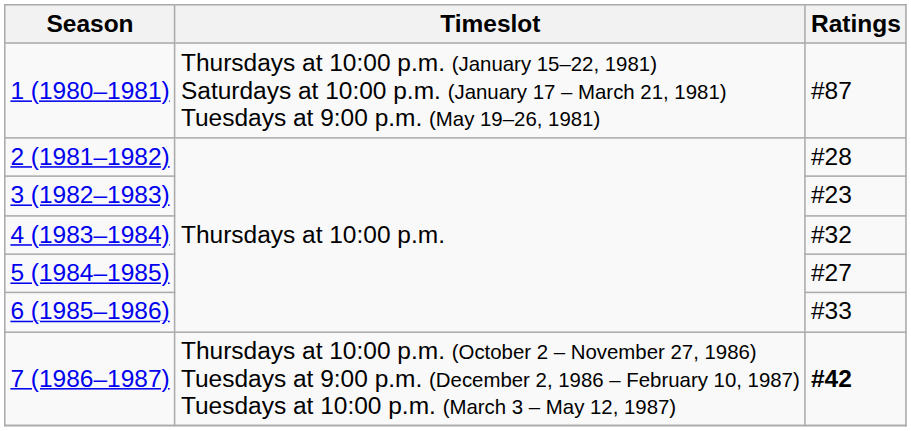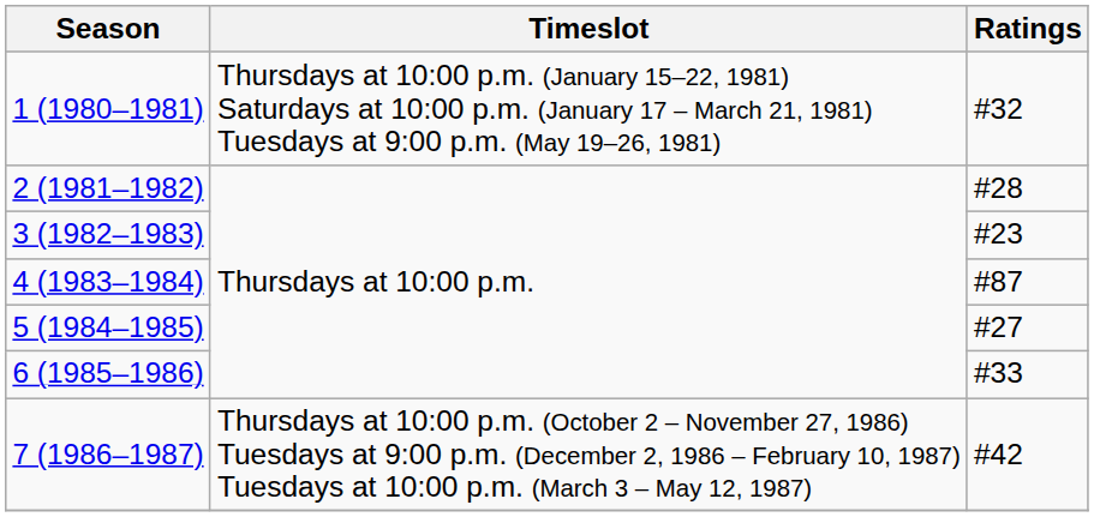 <table class="wikitable">
 <tr>
 <th>Season</th>
 <th>Timeslot</th>
 <th>Ratings</th>
 </tr>
 <tr>
 <td><a href='#'>1 (1980–1981)</a></td>
 <td>Thursdays at 10:00 p.m. <small>(January 15–22, 1981)</small><br>Saturdays at 10:00 p.m. <small>(January 17 – March 21, 1981)</small><br>Tuesdays at 9:00 p.m. <small>(May 19–26, 1981)</small></td>
-<td>#87</td>
+<td>#32</td>
 </tr>
 <tr>
 <td><a href='#'>2 (1981–1982)</a></td>
 <td rowspan="5">Thursdays at 10:00 p.m.</td>
 <td>#28</td>
 </tr>
 <tr>
 <td><a href='#'>3 (1982–1983)</a></td>
 <td>#23</td>
 </tr>
 <tr>
 <td><a href='#'>4 (1983–1984)</a></td>
-<td>#32</td>
+<td>#87</td>
 </tr>
 <tr>
 <td><a href='#'>5 (1984–1985)</a></td>
 <td>#27</td>
 </tr>
 <tr>
 <td><a href='#'>6 (1985–1986)</a></td>
 <td>#33</td>
 </tr>
 <tr>
 <td><a href='#'>7 (1986–1987)</a></td>
 <td>Thursdays at 10:00 p.m. <small>(October 2 – November 27, 1986)</small><br>Tuesdays at 9:00 p.m. <small>(December 2, 1986 – February 10, 1987)</small><br>Tuesdays at 10:00 p.m. <small>(March 3 – May 12, 1987)</small></td>
-<td><strong>#42</strong></td>
+<td>#42</td>
 </tr>
 <tr>
 </tr>
 </table>
